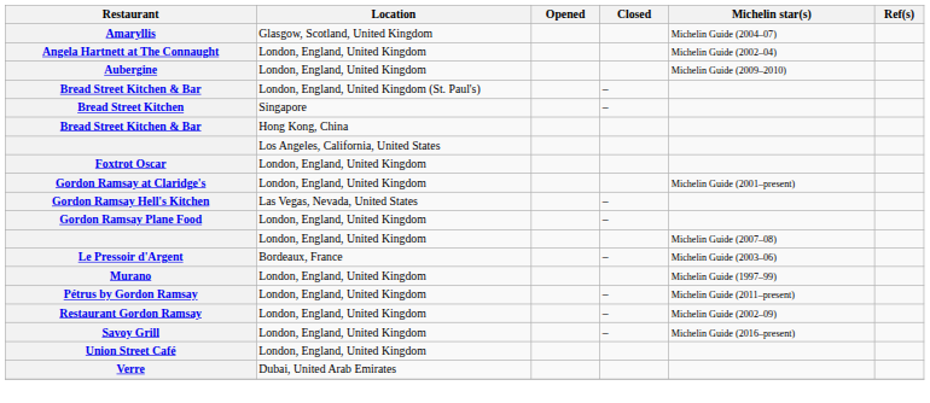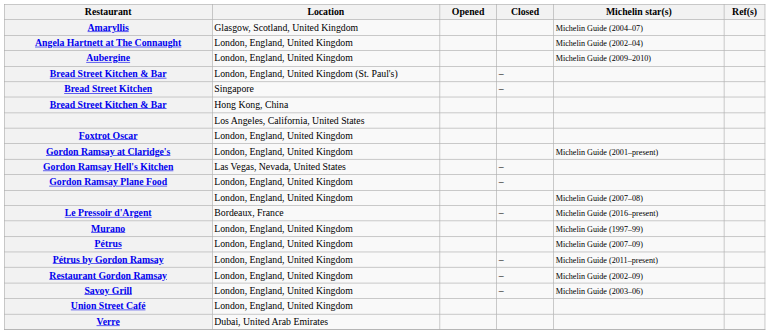 <table class="wikitable sortable plainrowheaders">
 <tr>
 <th scope="col" width="18.25%">Restaurant</th>
 <th scope="col" width="20%">Location</th>
 <th scope="col" width="5%">Opened</th>
 <th scope="col" width="5%">Closed </th>
 <th scope="col" width="15%">Michelin star(s)</th>
 <th scope="col" class="align: center; unsortable" width="3%">Ref(s)</th>
 </tr>
 <tr>
 <th scope="row"><a href='#'>Amaryllis</a></th>
 <td>Glasgow, Scotland, United Kingdom</td>
 <td></td>
 <td></td>
 <td> <small>Michelin Guide (2004–07)</small></td>
 <td align=center></td>
 </tr>
 <tr>
 <th scope="row"><a href='#'>Angela Hartnett at The Connaught</a></th>
 <td>London, England, United Kingdom</td>
 <td></td>
 <td></td>
 <td> <small>Michelin Guide (2002–04)</small></td>
 <td align=center></td>
 </tr>
 <tr>
 <th scope="row"><a href='#'>Aubergine</a></th>
 <td>London, England, United Kingdom</td>
 <td></td>
 <td></td>
 <td> <small>Michelin Guide (2009–2010)</small></td>
 <td align=center></td>
 </tr>
 <tr>
 <th scope="row"><a href='#'>Bread Street Kitchen & Bar</a></th>
 <td>London, England, United Kingdom (St. Paul's)</td>
 <td></td>
 <td>–</td>
 <td></td>
 <td align=center></td>
 </tr>
 <tr>
 <th scope="row"><a href='#'>Bread Street Kitchen</a></th>
 <td>Singapore</td>
 <td></td>
 <td>–</td>
 <td></td>
 <td align=center></td>
 </tr>
 <tr>
 <th scope="row"><a href='#'>Bread Street Kitchen & Bar</a></th>
 <td>Hong Kong, China</td>
 <td></td>
 <td></td>
 <td></td>
 <td align=center></td>
 </tr>
 <tr>
 <th scope="row"></th>
 <td>Los Angeles, California, United States</td>
 <td></td>
 <td></td>
 <td></td>
 <td align=center></td>
 </tr>
 <tr>
 <th scope="row"><a href='#'>Foxtrot Oscar</a></th>
 <td>London, England, United Kingdom</td>
 <td></td>
 <td></td>
 <td></td>
 <td align="center"></td>
 </tr>
 <tr>
 <th scope="row"><a href='#'>Gordon Ramsay at Claridge's</a></th>
 <td>London, England, United Kingdom</td>
 <td></td>
 <td></td>
 <td> <small>Michelin Guide (2001–present)</small></td>
 <td align=center></td>
 </tr>
 <tr>
 <th scope="row"><a href='#'>Gordon Ramsay Hell's Kitchen</a></th>
 <td>Las Vegas, Nevada, United States</td>
 <td></td>
 <td>–</td>
 <td></td>
 <td align=center></td>
 </tr>
 <tr>
 <th scope="row"><a href='#'>Gordon Ramsay Plane Food</a></th>
 <td>London, England, United Kingdom</td>
 <td></td>
 <td>–</td>
 <td></td>
 <td align=center></td>
 </tr>
 <tr>
 <th scope="row"></th>
 <td>London, England, United Kingdom</td>
 <td></td>
 <td></td>
 <td> <small>Michelin Guide (2007–08)</small></td>
 <td align=center></td>
 </tr>
 <tr>
 <th scope="row"><a href='#'>Le Pressoir d'Argent</a></th>
 <td>Bordeaux, France</td>
 <td></td>
 <td>–</td>
-<td> <small>Michelin Guide (2003–06)</small></td>
+<td> <small>Michelin Guide (2016–present)</small></td>
 <td align=center></td>
 </tr>
 <tr>
 <th scope="row"><a href='#'>Murano</a></th>
 <td>London, England, United Kingdom</td>
 <td></td>
 <td></td>
 <td> <small>Michelin Guide (1997–99)</small></td>
+<td align=center></td>
+</tr>
+<tr>
+<th scope="row"><a href='#'>Pétrus</a></th>
+<td>London, England, United Kingdom</td>
+<td></td>
+<td></td>
+<td> <small>Michelin Guide (2007–09)</small></td>
 <td align=center></td>
 </tr>
 <tr>
 <th scope="row"><a href='#'>Pétrus by Gordon Ramsay</a></th>
 <td>London, England, United Kingdom</td>
 <td></td>
 <td>–</td>
 <td> <small>Michelin Guide (2011–present)</small></td>
 <td align=center></td>
 </tr>
 <tr>
 <th scope="row"><a href='#'>Restaurant Gordon Ramsay</a></th>
 <td>London, England, United Kingdom</td>
 <td></td>
 <td>–</td>
 <td> <small>Michelin Guide (2002–09)</small></td>
 <td align=center></td>
 </tr>
 <tr>
 <th scope="row"><a href='#'>Savoy Grill</a></th>
 <td>London, England, United Kingdom</td>
 <td> </td>
 <td>–</td>
-<td> <small>Michelin Guide (2016–present)</small></td>
+<td> <small>Michelin Guide (2003–06)</small></td>
 <td align=center></td>
 </tr>
 <tr>
 <th scope="row"><a href='#'>Union Street Café</a></th>
 <td>London, England, United Kingdom</td>
 <td></td>
 <td></td>
 <td></td>
 <td align="center"></td>
 </tr>
 <tr>
 <th scope="row"><a href='#'>Verre</a></th>
 <td>Dubai, United Arab Emirates</td>
 <td></td>
 <td></td>
 <td></td>
 <td align=center></td>
 </tr>
 <tr>
 </tr>
 </table>
